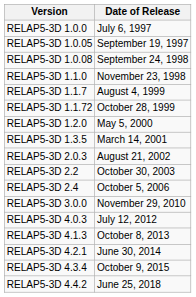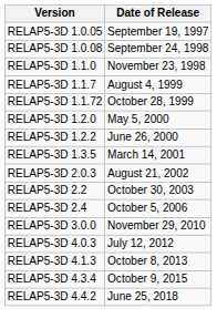 <table class="wikitable sortable">
 <tr>
 <th>Version</th>
 <th>Date of Release</th>
-</tr>
-<tr>
-<td>RELAP5-3D 1.0.0</td>
-<td>July 6, 1997</td>
 </tr>
 <tr>
 <td>RELAP5-3D 1.0.05</td>
 <td>September 19, 1997</td>
 </tr>
 <tr>
 <td>RELAP5-3D 1.0.08</td>
 <td>September 24, 1998</td>
 </tr>
 <tr>
 <td>RELAP5-3D 1.1.0</td>
 <td>November 23, 1998</td>
 </tr>
 <tr>
 <td>RELAP5-3D 1.1.7</td>
 <td>August 4, 1999</td>
 </tr>
 <tr>
 <td>RELAP5-3D 1.1.72</td>
 <td>October 28, 1999</td>
 </tr>
 <tr>
 <td>RELAP5-3D 1.2.0</td>
 <td>May 5, 2000</td>
+</tr>
+<tr>
+<td>RELAP5-3D 1.2.2</td>
+<td>June 26, 2000</td>
 </tr>
 <tr>
 <td>RELAP5-3D 1.3.5 </td>
 <td>March 14, 2001</td>
 </tr>
 <tr>
 <td>RELAP5-3D 2.0.3 </td>
 <td>August 21, 2002</td>
 </tr>
 <tr>
 <td>RELAP5-3D 2.2 </td>
 <td>October 30, 2003</td>
 </tr>
 <tr>
 <td>RELAP5-3D 2.4 </td>
 <td>October 5, 2006</td>
 </tr>
 <tr>
 <td>RELAP5-3D 3.0.0 </td>
 <td>November 29, 2010</td>
 </tr>
 <tr>
 <td>RELAP5-3D 4.0.3 </td>
 <td>July 12, 2012</td>
 </tr>
 <tr>
 <td>RELAP5-3D 4.1.3 </td>
 <td>October 8, 2013</td>
 </tr>
 <tr>
-<td>RELAP5-3D 4.2.1 </td>
-<td>June 30, 2014</td>
-</tr>
-<tr>
 <td>RELAP5-3D 4.3.4</td>
 <td>October 9, 2015</td>
 </tr>
 <tr>
 <td>RELAP5-3D 4.4.2</td>
 <td>June 25, 2018</td>
 </tr>
 </table>
